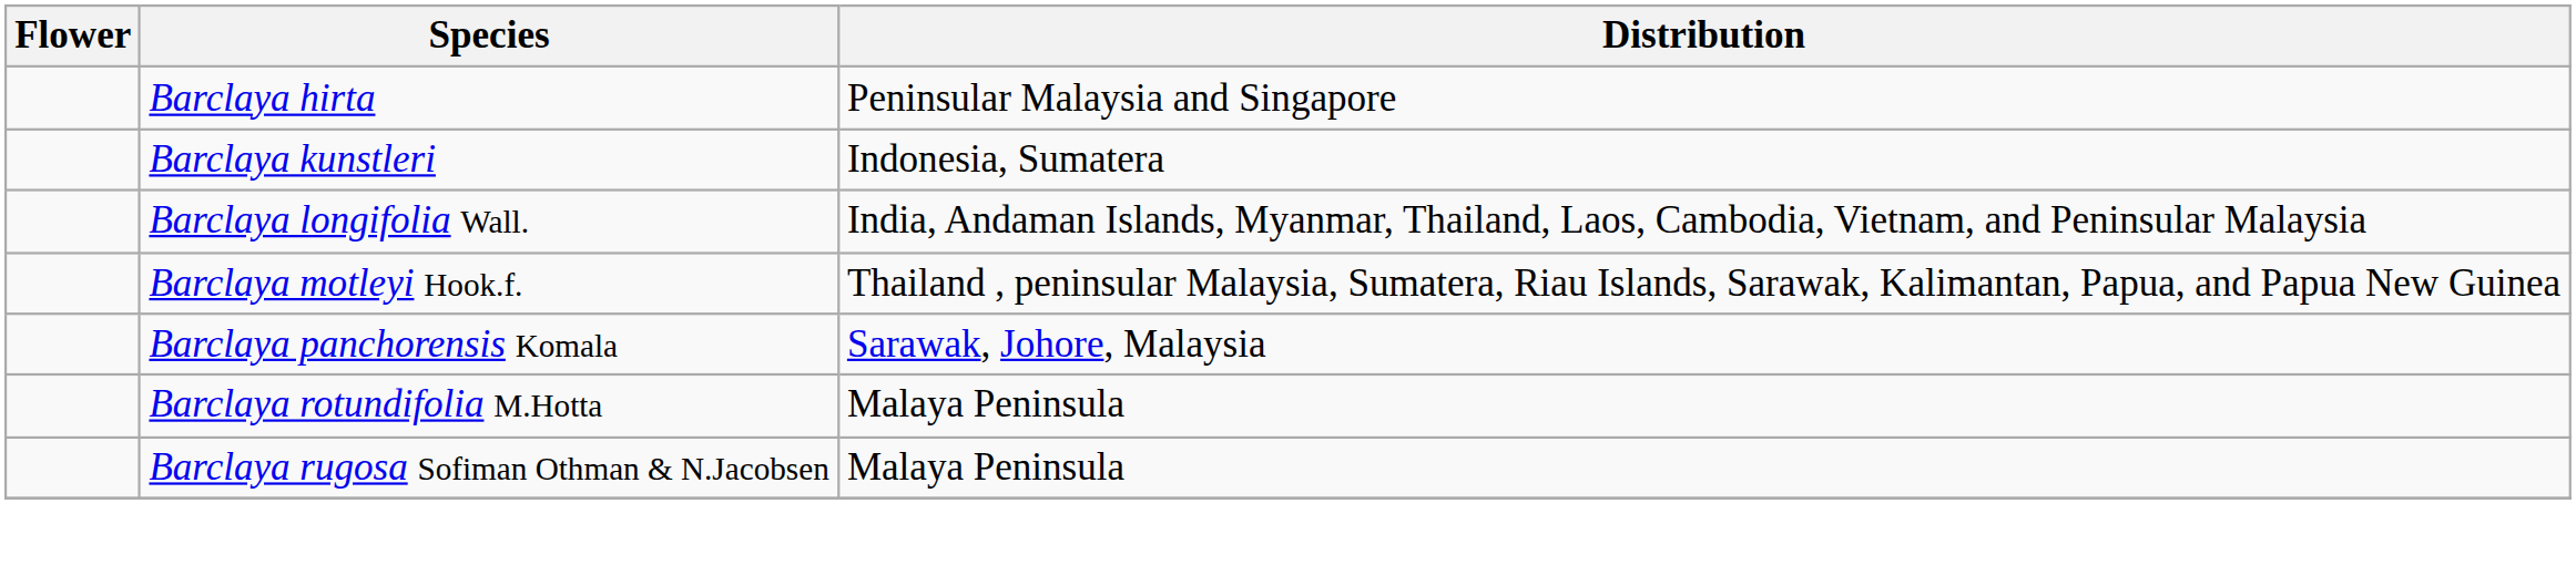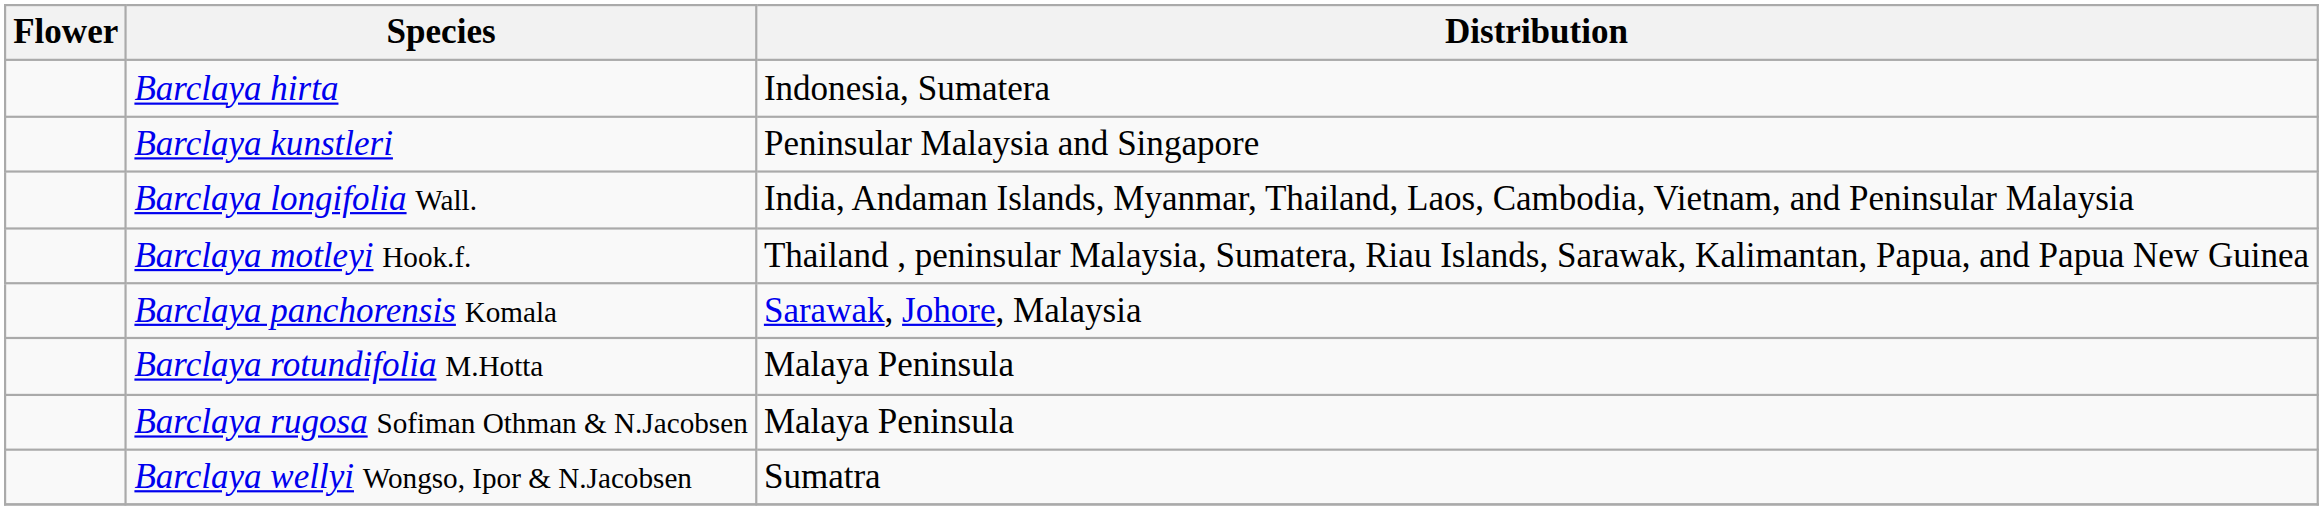 <table class="wikitable sortable">
 <tr>
 <th>Flower</th>
 <th>Species</th>
 <th>Distribution</th>
 </tr>
 <tr>
 <td></td>
 <td><em><a href='#'>Barclaya hirta</a></em> </td>
-<td>Peninsular Malaysia and Singapore</td>
+<td>Indonesia, Sumatera</td>
 </tr>
 <tr>
 <td></td>
 <td><em><a href='#'>Barclaya kunstleri</a></em> </td>
-<td>Indonesia, Sumatera</td>
+<td>Peninsular Malaysia and Singapore</td>
 </tr>
 <tr>
 <td></td>
 <td><em><a href='#'>Barclaya longifolia</a></em> <small>Wall.</small></td>
 <td>India, Andaman Islands, Myanmar, Thailand, Laos, Cambodia, Vietnam, and Peninsular Malaysia</td>
 </tr>
 <tr>
 <td></td>
 <td><em><a href='#'>Barclaya motleyi</a></em> <small>Hook.f.</small></td>
 <td>Thailand , peninsular Malaysia, Sumatera, Riau Islands, Sarawak, Kalimantan, Papua, and Papua New Guinea</td>
 </tr>
 <tr>
 <td></td>
 <td><em><a href='#'>Barclaya panchorensis</a></em> <small>Komala</small></td>
 <td><a href='#'>Sarawak</a>, <a href='#'>Johore</a>, Malaysia</td>
 </tr>
 <tr>
 <td></td>
 <td><em><a href='#'>Barclaya rotundifolia</a></em> <small>M.Hotta</small></td>
 <td>Malaya Peninsula</td>
 </tr>
 <tr>
 <td></td>
 <td><em><a href='#'>Barclaya rugosa</a></em> <small>Sofiman Othman & N.Jacobsen</small></td>
 <td>Malaya Peninsula</td>
 </tr>
 <tr>
+<td></td>
+<td><em><a href='#'>Barclaya wellyi</a></em> <small>Wongso, Ipor & N.Jacobsen</small></td>
+<td>Sumatra</td>
+</tr>
+<tr>
 </tr>
 </table>
